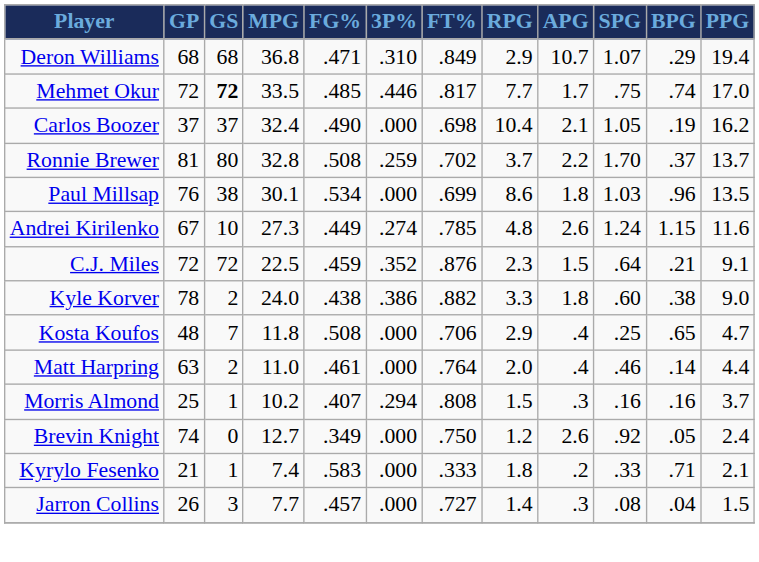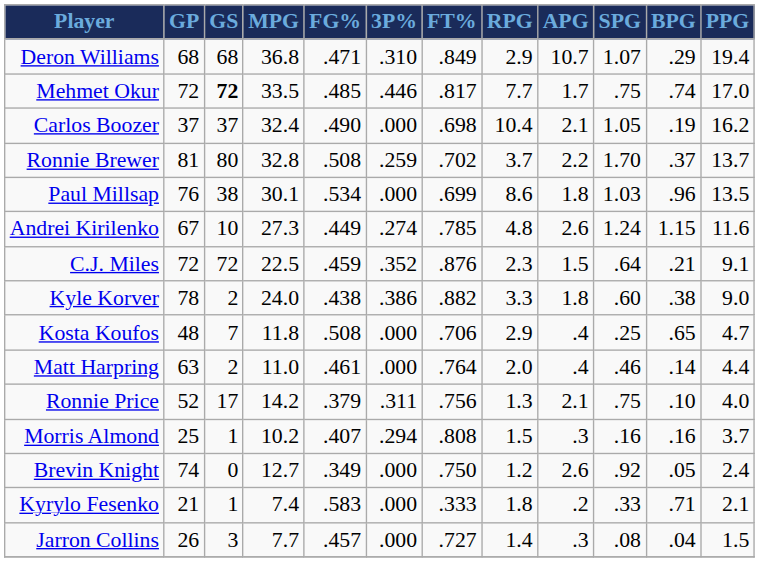 <table class="wikitable sortable" style="text-align:right;">
 <tr>
 <th style="background:#1A2B5A; color:#6BABDD">Player</th>
 <th style="background:#1A2B5A; color:#6BABDD">GP</th>
 <th style="background:#1A2B5A; color:#6BABDD">GS</th>
 <th style="background:#1A2B5A; color:#6BABDD">MPG</th>
 <th style="background:#1A2B5A; color:#6BABDD">FG%</th>
 <th style="background:#1A2B5A; color:#6BABDD">3P%</th>
 <th style="background:#1A2B5A; color:#6BABDD">FT%</th>
 <th style="background:#1A2B5A; color:#6BABDD">RPG</th>
 <th style="background:#1A2B5A; color:#6BABDD">APG</th>
 <th style="background:#1A2B5A; color:#6BABDD">SPG</th>
 <th style="background:#1A2B5A; color:#6BABDD">BPG</th>
 <th style="background:#1A2B5A; color:#6BABDD">PPG</th>
 </tr>
 <tr>
 <td><a href='#'>Deron Williams</a></td>
 <td>68</td>
 <td>68</td>
 <td>36.8</td>
 <td>.471</td>
 <td>.310</td>
 <td>.849</td>
 <td>2.9</td>
 <td>10.7</td>
 <td>1.07</td>
 <td>.29</td>
 <td>19.4</td>
 </tr>
 <tr>
 <td><a href='#'>Mehmet Okur</a></td>
 <td>72</td>
 <td><strong>72</strong></td>
 <td>33.5</td>
 <td>.485</td>
 <td>.446</td>
 <td>.817</td>
 <td>7.7</td>
 <td>1.7</td>
 <td>.75</td>
 <td>.74</td>
 <td>17.0</td>
 </tr>
 <tr>
 <td><a href='#'>Carlos Boozer</a></td>
 <td>37</td>
 <td>37</td>
 <td>32.4</td>
 <td>.490</td>
 <td>.000</td>
 <td>.698</td>
 <td>10.4</td>
 <td>2.1</td>
 <td>1.05</td>
 <td>.19</td>
 <td>16.2</td>
 </tr>
 <tr>
 <td><a href='#'>Ronnie Brewer</a></td>
 <td>81</td>
 <td>80</td>
 <td>32.8</td>
 <td>.508</td>
 <td>.259</td>
 <td>.702</td>
 <td>3.7</td>
 <td>2.2</td>
 <td>1.70</td>
 <td>.37</td>
 <td>13.7</td>
 </tr>
 <tr>
 <td><a href='#'>Paul Millsap</a></td>
 <td>76</td>
 <td>38</td>
 <td>30.1</td>
 <td>.534</td>
 <td>.000</td>
 <td>.699</td>
 <td>8.6</td>
 <td>1.8</td>
 <td>1.03</td>
 <td>.96</td>
 <td>13.5</td>
 </tr>
 <tr>
 <td><a href='#'>Andrei Kirilenko</a></td>
 <td>67</td>
 <td>10</td>
 <td>27.3</td>
 <td>.449</td>
 <td>.274</td>
 <td>.785</td>
 <td>4.8</td>
 <td>2.6</td>
 <td>1.24</td>
 <td>1.15</td>
 <td>11.6</td>
 </tr>
 <tr>
 <td><a href='#'>C.J. Miles</a></td>
 <td>72</td>
 <td>72</td>
 <td>22.5</td>
 <td>.459</td>
 <td>.352</td>
 <td>.876</td>
 <td>2.3</td>
 <td>1.5</td>
 <td>.64</td>
 <td>.21</td>
 <td>9.1</td>
 </tr>
 <tr>
 <td><a href='#'>Kyle Korver</a></td>
 <td>78</td>
 <td>2</td>
 <td>24.0</td>
 <td>.438</td>
 <td>.386</td>
 <td>.882</td>
 <td>3.3</td>
 <td>1.8</td>
 <td>.60</td>
 <td>.38</td>
 <td>9.0</td>
 </tr>
 <tr>
 <td><a href='#'>Kosta Koufos</a></td>
 <td>48</td>
 <td>7</td>
 <td>11.8</td>
 <td>.508</td>
 <td>.000</td>
 <td>.706</td>
 <td>2.9</td>
 <td>.4</td>
 <td>.25</td>
 <td>.65</td>
 <td>4.7</td>
 </tr>
 <tr>
 <td><a href='#'>Matt Harpring</a></td>
 <td>63</td>
 <td>2</td>
 <td>11.0</td>
 <td>.461</td>
 <td>.000</td>
 <td>.764</td>
 <td>2.0</td>
 <td>.4</td>
 <td>.46</td>
 <td>.14</td>
 <td>4.4</td>
 </tr>
 <tr>
+<td><a href='#'>Ronnie Price</a></td>
+<td>52</td>
+<td>17</td>
+<td>14.2</td>
+<td>.379</td>
+<td>.311</td>
+<td>.756</td>
+<td>1.3</td>
+<td>2.1</td>
+<td>.75</td>
+<td>.10</td>
+<td>4.0</td>
+</tr>
+<tr>
 <td><a href='#'>Morris Almond</a></td>
 <td>25</td>
 <td>1</td>
 <td>10.2</td>
 <td>.407</td>
 <td>.294</td>
 <td>.808</td>
 <td>1.5</td>
 <td>.3</td>
 <td>.16</td>
 <td>.16</td>
 <td>3.7</td>
 </tr>
 <tr>
 <td><a href='#'>Brevin Knight</a></td>
 <td>74</td>
 <td>0</td>
 <td>12.7</td>
 <td>.349</td>
 <td>.000</td>
 <td>.750</td>
 <td>1.2</td>
 <td>2.6</td>
 <td>.92</td>
 <td>.05</td>
 <td>2.4</td>
 </tr>
 <tr>
 <td><a href='#'>Kyrylo Fesenko</a></td>
 <td>21</td>
 <td>1</td>
 <td>7.4</td>
 <td>.583</td>
 <td>.000</td>
 <td>.333</td>
 <td>1.8</td>
 <td>.2</td>
 <td>.33</td>
 <td>.71</td>
 <td>2.1</td>
 </tr>
 <tr>
 <td><a href='#'>Jarron Collins</a></td>
 <td>26</td>
 <td>3</td>
 <td>7.7</td>
 <td>.457</td>
 <td>.000</td>
 <td>.727</td>
 <td>1.4</td>
 <td>.3</td>
 <td>.08</td>
 <td>.04</td>
 <td>1.5</td>
 </tr>
 <tr>
 </tr>
 </table>
